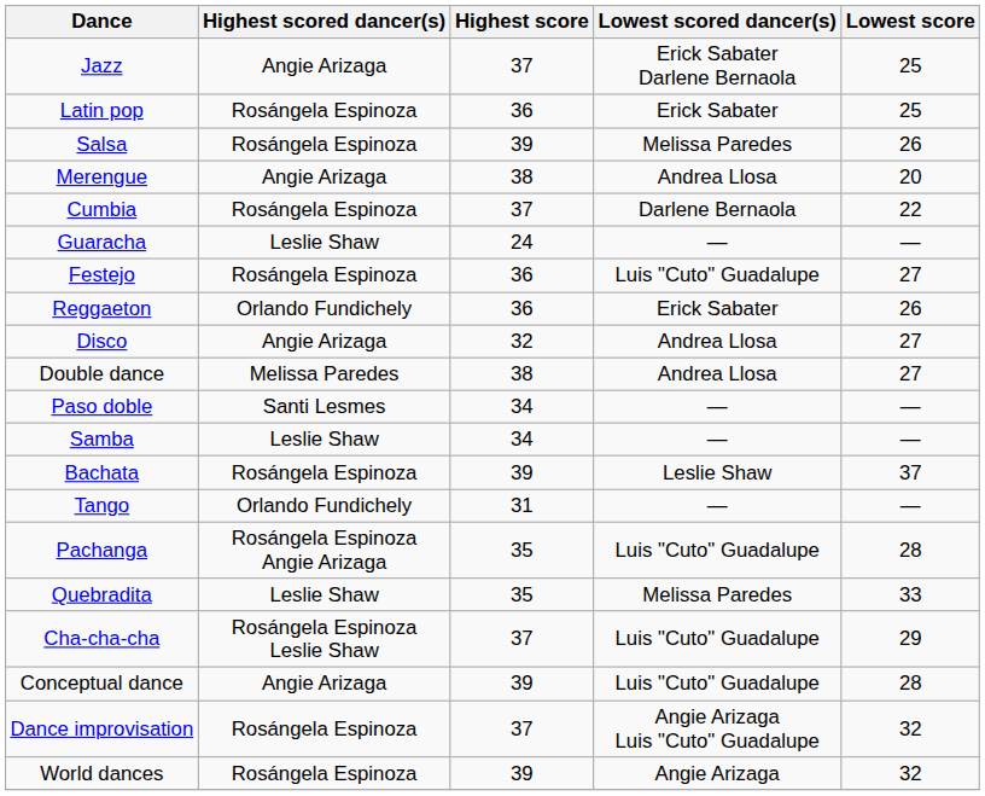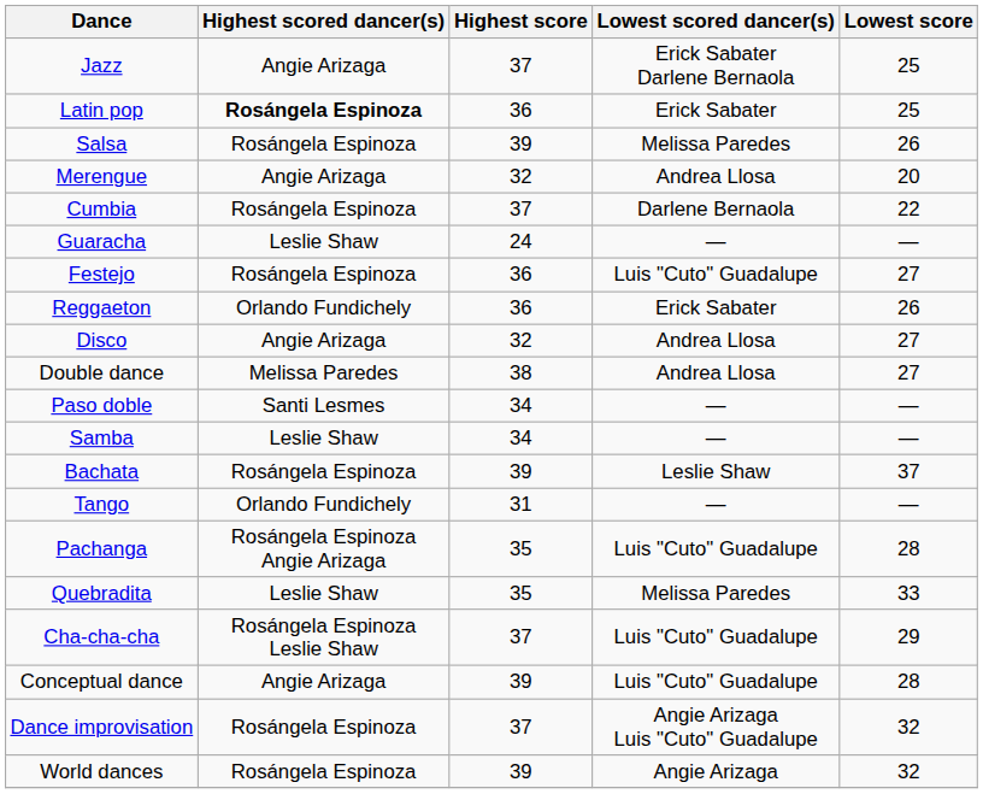 <table class="wikitable sortable" style="text-align:center; white-space:nowrap;  font-size:97%;">
 <tr>
 <th>Dance</th>
 <th class="sortable">Highest scored dancer(s)</th>
 <th>Highest score</th>
 <th class="sortable">Lowest scored dancer(s)</th>
 <th>Lowest score</th>
 </tr>
 <tr>
 <td><a href='#'>Jazz</a></td>
 <td>Angie Arizaga</td>
 <td>37</td>
 <td>Erick Sabater<br>Darlene Bernaola</td>
 <td>25</td>
 </tr>
 <tr>
 <td><a href='#'>Latin pop</a></td>
-<td>Rosángela Espinoza</td>
+<td><strong>Rosángela Espinoza</strong></td>
 <td>36</td>
 <td>Erick Sabater</td>
 <td>25</td>
 </tr>
 <tr>
 <td><a href='#'>Salsa</a></td>
 <td>Rosángela Espinoza</td>
 <td>39</td>
 <td>Melissa Paredes</td>
 <td>26</td>
 </tr>
 <tr>
 <td><a href='#'>Merengue</a></td>
 <td>Angie Arizaga</td>
-<td>38</td>
+<td>32</td>
 <td>Andrea Llosa</td>
 <td>20</td>
 </tr>
 <tr>
 <td><a href='#'>Cumbia</a></td>
 <td>Rosángela Espinoza</td>
 <td>37</td>
 <td>Darlene Bernaola</td>
 <td>22</td>
 </tr>
 <tr>
 <td><a href='#'>Guaracha</a></td>
 <td>Leslie Shaw</td>
 <td>24</td>
 <td>—</td>
 <td>—</td>
 </tr>
 <tr>
 <td><a href='#'>Festejo</a></td>
 <td>Rosángela Espinoza</td>
 <td>36</td>
 <td>Luis "Cuto" Guadalupe</td>
 <td>27</td>
 </tr>
 <tr>
 <td><a href='#'>Reggaeton</a></td>
 <td>Orlando Fundichely</td>
 <td>36</td>
 <td>Erick Sabater</td>
 <td>26</td>
 </tr>
 <tr>
 <td><a href='#'>Disco</a></td>
 <td>Angie Arizaga</td>
 <td>32</td>
 <td>Andrea Llosa</td>
 <td>27</td>
 </tr>
 <tr>
 <td>Double dance</td>
 <td>Melissa Paredes</td>
 <td>38</td>
 <td>Andrea Llosa</td>
 <td>27</td>
 </tr>
 <tr>
 <td><a href='#'>Paso doble</a></td>
 <td>Santi Lesmes</td>
 <td>34</td>
 <td>—</td>
 <td>—</td>
 </tr>
 <tr>
 <td><a href='#'>Samba</a></td>
 <td>Leslie Shaw</td>
 <td>34</td>
 <td>—</td>
 <td>—</td>
 </tr>
 <tr>
 <td><a href='#'>Bachata</a></td>
 <td>Rosángela Espinoza</td>
 <td>39</td>
 <td>Leslie Shaw</td>
 <td>37</td>
 </tr>
 <tr>
 <td><a href='#'>Tango</a></td>
 <td>Orlando Fundichely</td>
 <td>31</td>
 <td>—</td>
 <td>—</td>
 </tr>
 <tr>
 <td><a href='#'>Pachanga</a></td>
 <td>Rosángela Espinoza<br>Angie Arizaga</td>
 <td>35</td>
 <td>Luis "Cuto" Guadalupe</td>
 <td>28</td>
 </tr>
 <tr>
 <td><a href='#'>Quebradita</a></td>
 <td>Leslie Shaw</td>
 <td>35</td>
 <td>Melissa Paredes</td>
 <td>33</td>
 </tr>
 <tr>
 <td><a href='#'>Cha-cha-cha</a></td>
 <td>Rosángela Espinoza<br>Leslie Shaw</td>
 <td>37</td>
 <td>Luis "Cuto" Guadalupe</td>
 <td>29</td>
 </tr>
 <tr>
 <td>Conceptual dance</td>
 <td>Angie Arizaga</td>
 <td>39</td>
 <td>Luis "Cuto" Guadalupe</td>
 <td>28</td>
 </tr>
 <tr>
 <td><a href='#'>Dance improvisation</a></td>
 <td>Rosángela Espinoza</td>
 <td>37</td>
 <td>Angie Arizaga<br>Luis "Cuto" Guadalupe</td>
 <td>32</td>
 </tr>
 <tr>
 <td>World dances</td>
 <td>Rosángela Espinoza</td>
 <td>39</td>
 <td>Angie Arizaga</td>
 <td>32</td>
 </tr>
 <tr>
 </tr>
 </table>
